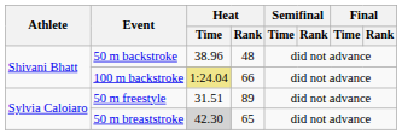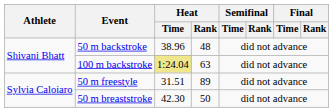 <table class="wikitable" style="text-align:center; font-size:90%">
 <tr>
 <th rowspan="2">Athlete</th>
 <th rowspan="2">Event</th>
 <th colspan="2">Heat</th>
 <th colspan="2">Semifinal</th>
 <th colspan="2">Final</th>
 </tr>
 <tr style="font-size:95%">
 <th>Time</th>
 <th>Rank</th>
 <th>Time</th>
 <th>Rank</th>
 <th>Time</th>
 <th>Rank</th>
 </tr>
 <tr>
 <td align=left rowspan=2><a href='#'>Shivani Bhatt</a></td>
 <td align=left><a href='#'>50 m backstroke</a></td>
 <td>38.96</td>
 <td>48</td>
 <td colspan=4>did not advance</td>
 </tr>
 <tr>
 <td align=left><a href='#'>100 m backstroke</a></td>
 <td style="background: khaki;">1:24.04</td>
-<td>66</td>
+<td>63</td>
 <td colspan=4>did not advance</td>
 </tr>
 <tr>
 <td align=left rowspan=2><a href='#'>Sylvia Caloiaro</a></td>
 <td align=left><a href='#'>50 m freestyle</a></td>
 <td>31.51</td>
 <td>89</td>
 <td colspan=4>did not advance</td>
 </tr>
 <tr>
 <td align=left><a href='#'>50 m breaststroke</a></td>
-<td style="background: lightgrey;">42.30</td>
-<td>65</td>
+<td>42.30</td>
+<td>50</td>
 <td colspan=4>did not advance</td>
 </tr>
 </table>
